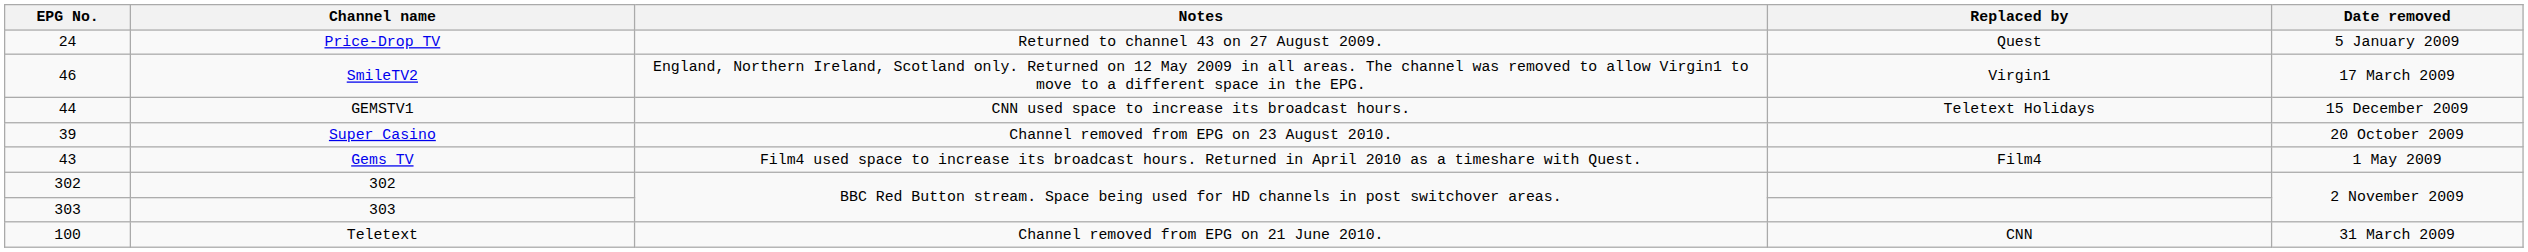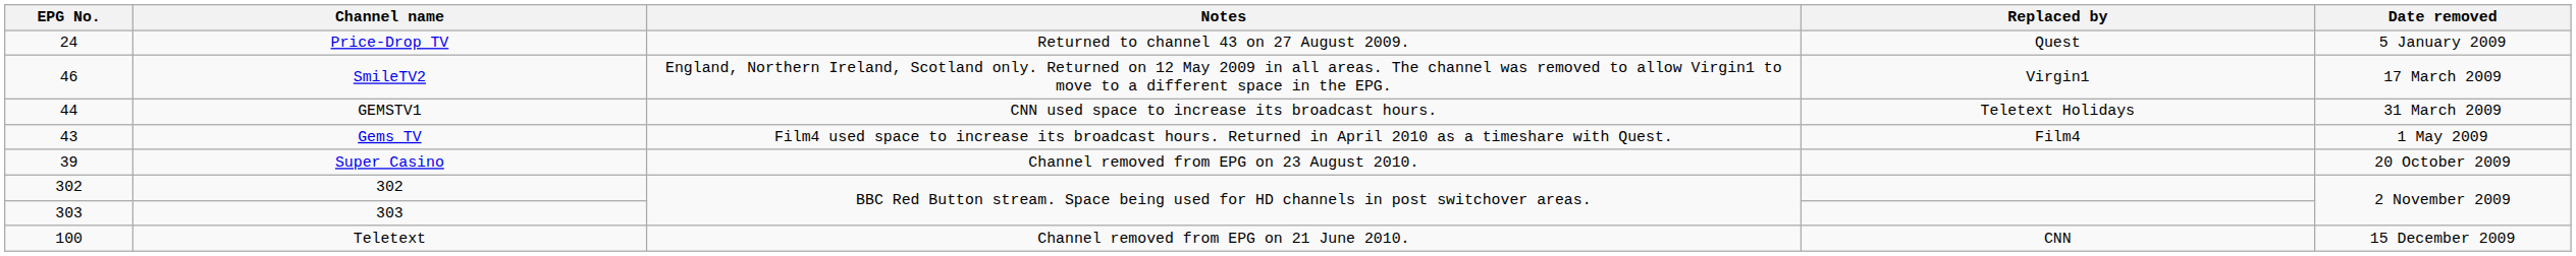 <table class="wikitable sortable" style="font-size:90%; text-align:center; width:100%;">
 <tr>
 <th style="width:5%;">EPG No.</th>
 <th style="width:20%;">Channel name</th>
 <th style="width:45%;">Notes</th>
 <th style="width:20%;">Replaced by</th>
 <th style="width:10%;">Date removed</th>
 </tr>
 <tr>
 <td>24</td>
 <td><a href='#'>Price-Drop TV</a></td>
 <td>Returned to channel 43 on 27 August 2009.</td>
 <td>Quest</td>
 <td>5 January 2009</td>
 </tr>
 <tr>
 <td>46</td>
 <td><a href='#'>SmileTV2</a></td>
 <td>England, Northern Ireland, Scotland only. Returned on 12 May 2009 in all areas. The channel was removed to allow Virgin1 to move to a different space in the EPG.</td>
 <td>Virgin1</td>
 <td>17 March 2009</td>
 </tr>
 <tr>
 <td>44</td>
 <td>GEMSTV1</td>
 <td>CNN used space to increase its broadcast hours.</td>
 <td>Teletext Holidays</td>
-<td>15 December 2009</td>
+<td>31 March 2009</td>
+</tr>
+<tr>
+<td>43</td>
+<td><a href='#'>Gems TV</a></td>
+<td>Film4 used space to increase its broadcast hours. Returned in April 2010 as a timeshare with Quest.</td>
+<td>Film4</td>
+<td>1 May 2009</td>
 </tr>
 <tr>
 <td>39</td>
 <td><a href='#'>Super Casino</a></td>
 <td>Channel removed from EPG on 23 August 2010.</td>
 <td></td>
 <td>20 October 2009</td>
-</tr>
-<tr>
-<td>43</td>
-<td><a href='#'>Gems TV</a></td>
-<td>Film4 used space to increase its broadcast hours. Returned in April 2010 as a timeshare with Quest.</td>
-<td>Film4</td>
-<td>1 May 2009</td>
 </tr>
 <tr>
 <td>302</td>
 <td>302</td>
 <td rowspan="2">BBC Red Button stream. Space being used for HD channels in post switchover areas.</td>
 <td></td>
 <td rowspan="2">2 November 2009</td>
 </tr>
 <tr>
 <td>303</td>
 <td>303</td>
 <td></td>
 </tr>
 <tr>
 <td>100</td>
 <td>Teletext</td>
 <td>Channel removed from EPG on 21 June 2010.</td>
 <td>CNN</td>
-<td>31 March 2009</td>
+<td>15 December 2009</td>
 </tr>
 </table>
